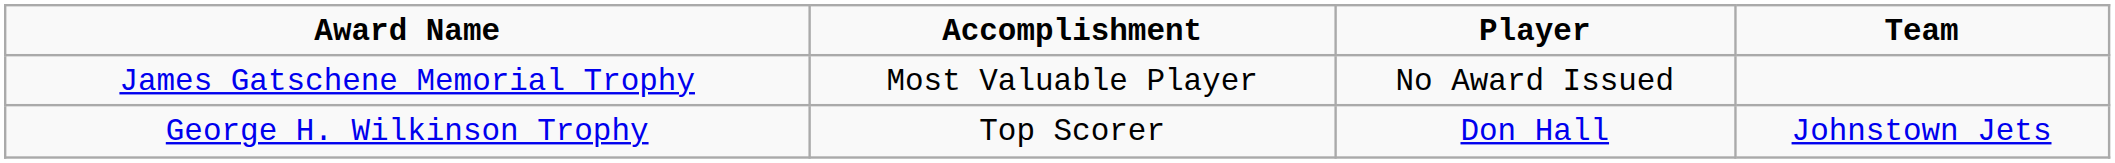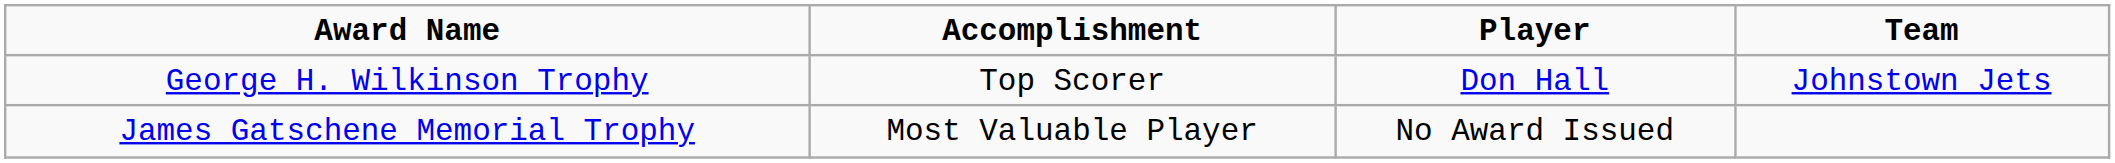 <table class="wikitable" width="70%">
 <tr align="center">
 <td><strong>Award Name</strong></td>
 <td><strong>Accomplishment</strong></td>
 <td><strong>Player</strong></td>
 <td><strong>Team</strong></td>
 </tr>
 <tr align="center">
+<td><a href='#'>George H. Wilkinson Trophy</a></td>
+<td>Top Scorer</td>
+<td><a href='#'>Don Hall</a></td>
+<td><a href='#'>Johnstown Jets</a></td>
+</tr>
+<tr align="center">
 <td><a href='#'>James Gatschene Memorial Trophy</a></td>
 <td>Most Valuable Player</td>
 <td>No Award Issued</td>
 <td></td>
 </tr>
-<tr align="center">
-<td><a href='#'>George H. Wilkinson Trophy</a></td>
-<td>Top Scorer</td>
-<td><a href='#'>Don Hall</a></td>
-<td><a href='#'>Johnstown Jets</a></td>
-</tr>
 </table>
